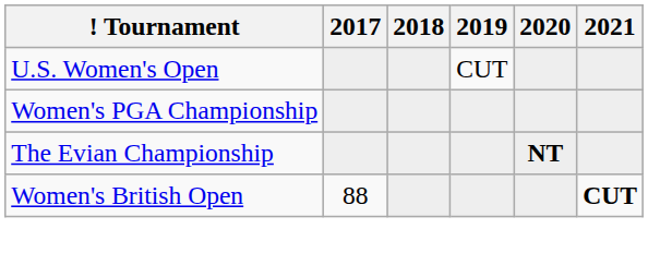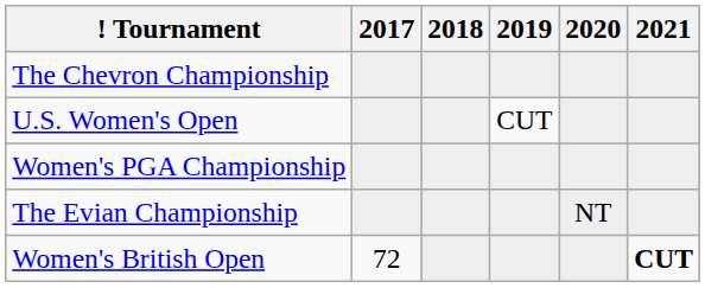 <table class="wikitable" style="font-size:95%;text-align:center;">
 <tr>
 <th>! Tournament</th>
 <th>2017</th>
 <th>2018</th>
 <th>2019</th>
 <th>2020</th>
 <th>2021</th>
+</tr>
+<tr>
+<td align=left><a href='#'>The Chevron Championship</a></td>
+<td style="background:#eeeeee;"></td>
+<td style="background:#eeeeee;"></td>
+<td style="background:#eeeeee;"></td>
+<td style="background:#eeeeee;"></td>
+<td style="background:#eeeeee;"></td>
 </tr>
 <tr>
 <td align=left><a href='#'>U.S. Women's Open</a></td>
 <td style="background:#eeeeee;"></td>
 <td style="background:#eeeeee;"></td>
 <td>CUT</td>
 <td style="background:#eeeeee;"></td>
 <td style="background:#eeeeee;"></td>
 </tr>
 <tr>
 <td align=left><a href='#'>Women's PGA Championship</a></td>
 <td style="background:#eeeeee;"></td>
 <td style="background:#eeeeee;"></td>
 <td style="background:#eeeeee;"></td>
 <td style="background:#eeeeee;"></td>
 <td style="background:#eeeeee;"></td>
 </tr>
 <tr>
 <td align=left><a href='#'>The Evian Championship</a></td>
 <td style="background:#eeeeee;"></td>
 <td style="background:#eeeeee;"></td>
 <td style="background:#eeeeee;"></td>
-<td style="background:#eeeeee;"><strong>NT</strong></td>
+<td style="background:#eeeeee;">NT</td>
 <td style="background:#eeeeee;"></td>
 </tr>
 <tr>
 <td align=left><a href='#'>Women's British Open</a></td>
-<td>88</td>
+<td>72</td>
 <td style="background:#eeeeee;"></td>
 <td style="background:#eeeeee;"></td>
 <td style="background:#eeeeee;"></td>
 <td><strong>CUT</strong></td>
 </tr>
 </table>
